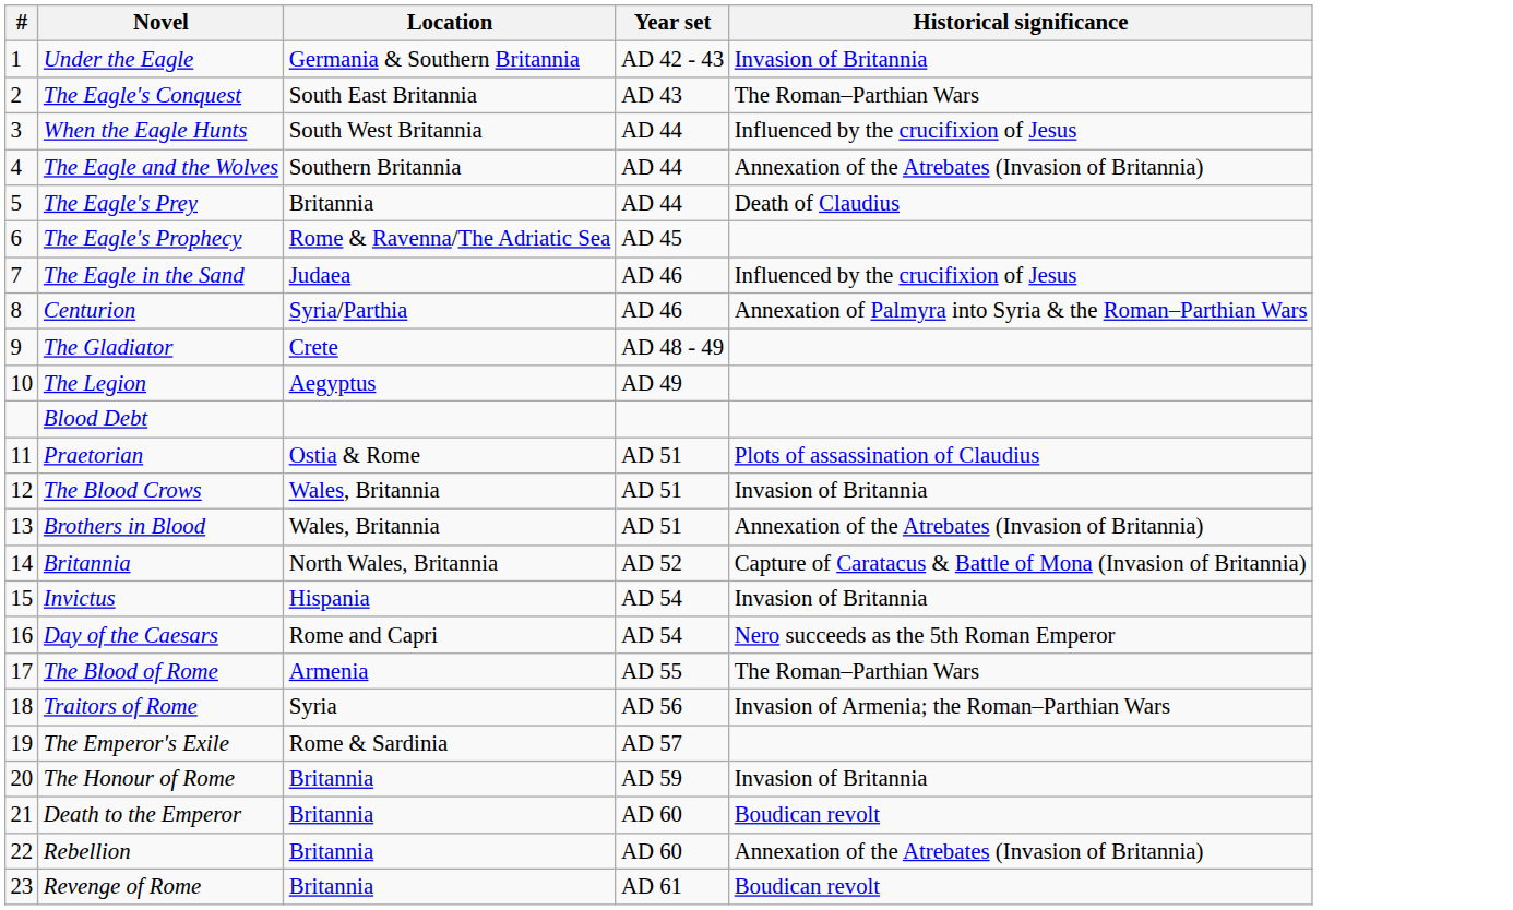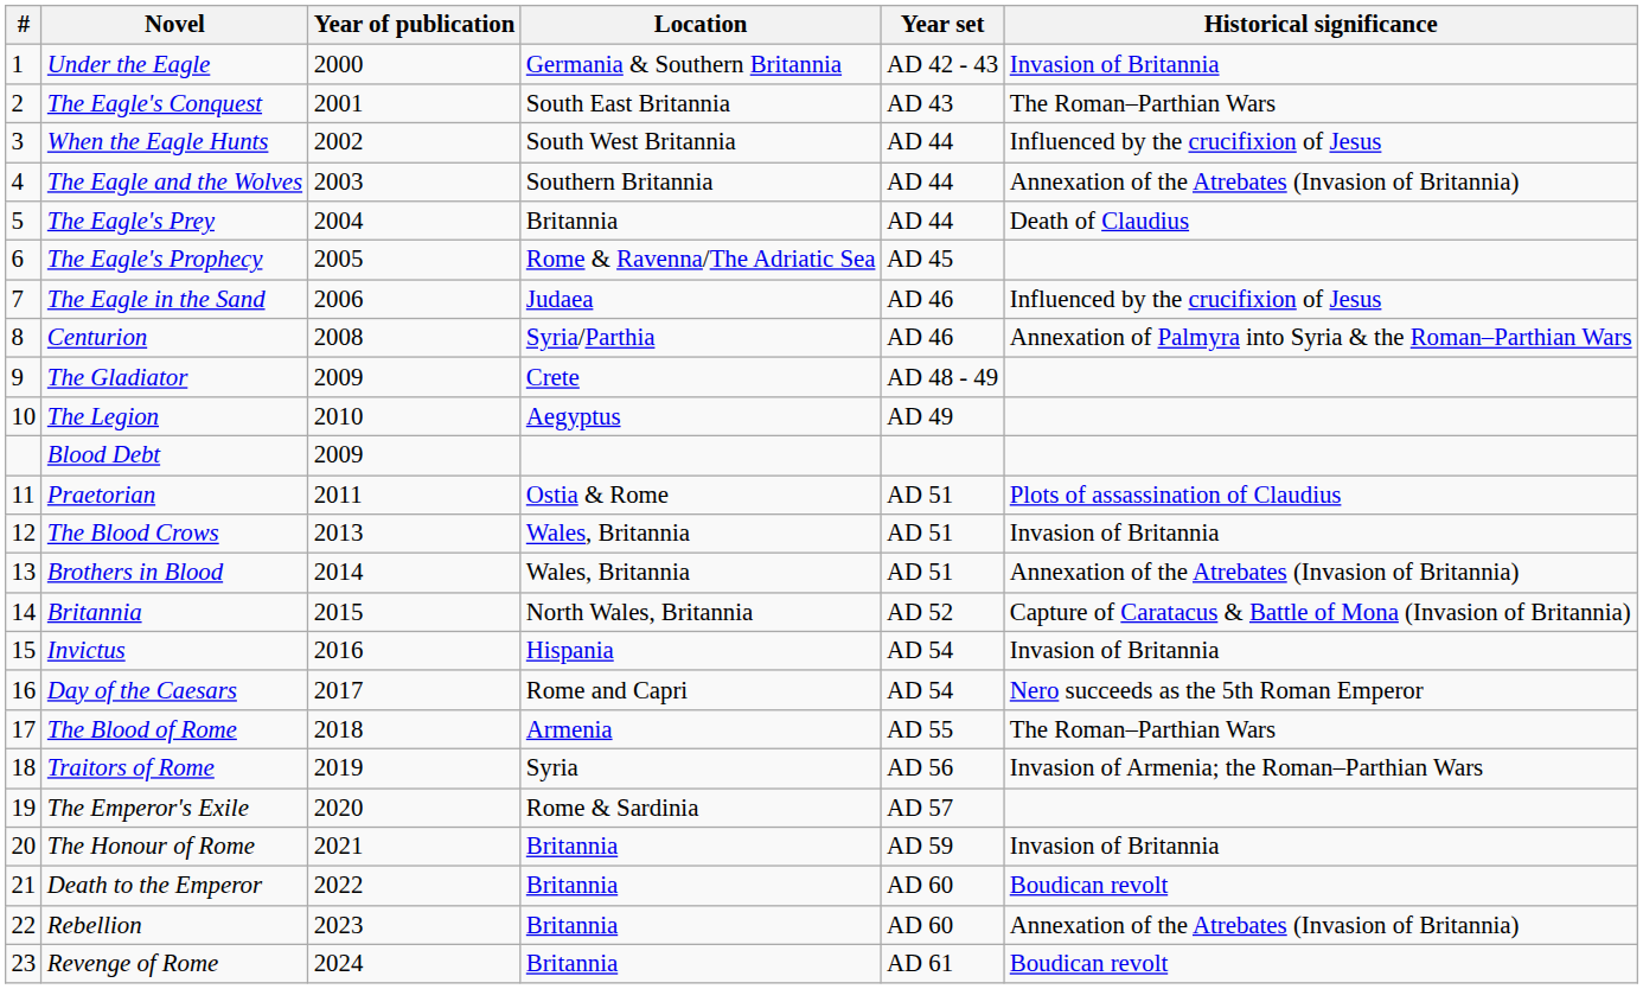 <table class="wikitable mw-collapsible">
 <tr>
 <th>#</th>
 <th>Novel</th>
+<th>Year of publication</th>
 <th>Location</th>
 <th>Year set</th>
 <th>Historical significance</th>
 </tr>
 <tr>
 <td>1</td>
 <td><em><a href='#'>Under the Eagle</a></em></td>
+<td>2000</td>
 <td><a href='#'>Germania</a> & Southern <a href='#'>Britannia</a></td>
 <td>AD 42 - 43</td>
 <td><a href='#'>Invasion of Britannia</a></td>
 </tr>
 <tr>
 <td>2</td>
 <td><em><a href='#'>The Eagle's Conquest</a></em></td>
+<td>2001</td>
 <td>South East Britannia</td>
 <td>AD 43</td>
 <td>The Roman–Parthian Wars</td>
 </tr>
 <tr>
 <td>3</td>
 <td><em><a href='#'>When the Eagle Hunts</a></em></td>
+<td>2002</td>
 <td>South West Britannia</td>
 <td>AD 44</td>
 <td>Influenced by the <a href='#'>crucifixion</a> of <a href='#'>Jesus</a></td>
 </tr>
 <tr>
 <td>4</td>
 <td><em><a href='#'>The Eagle and the Wolves</a></em></td>
+<td>2003</td>
 <td>Southern Britannia</td>
 <td>AD 44</td>
 <td>Annexation of the <a href='#'>Atrebates</a> (Invasion of Britannia)</td>
 </tr>
 <tr>
 <td>5</td>
 <td><em><a href='#'>The Eagle's Prey</a></em></td>
+<td>2004</td>
 <td>Britannia</td>
 <td>AD 44</td>
 <td>Death of <a href='#'>Claudius</a></td>
 </tr>
 <tr>
 <td>6</td>
 <td><em><a href='#'>The Eagle's Prophecy</a></em></td>
+<td>2005</td>
 <td><a href='#'>Rome</a> & <a href='#'>Ravenna</a>/<a href='#'>The Adriatic Sea</a></td>
 <td>AD 45</td>
 <td></td>
 </tr>
 <tr>
 <td>7</td>
 <td><em><a href='#'>The Eagle in the Sand</a></em></td>
+<td>2006</td>
 <td><a href='#'>Judaea</a></td>
 <td>AD 46</td>
 <td>Influenced by the <a href='#'>crucifixion</a> of <a href='#'>Jesus</a></td>
 </tr>
 <tr>
 <td>8</td>
 <td><em><a href='#'>Centurion</a></em></td>
+<td>2008</td>
 <td><a href='#'>Syria</a>/<a href='#'>Parthia</a></td>
 <td>AD 46</td>
 <td>Annexation of <a href='#'>Palmyra</a> into Syria & the <a href='#'>Roman–Parthian Wars</a></td>
 </tr>
 <tr>
 <td>9</td>
 <td><em><a href='#'>The Gladiator</a></em></td>
+<td>2009</td>
 <td><a href='#'>Crete</a></td>
 <td>AD 48 - 49</td>
 <td></td>
 </tr>
 <tr>
 <td>10</td>
 <td><em><a href='#'>The Legion</a></em></td>
+<td>2010</td>
 <td><a href='#'>Aegyptus</a></td>
 <td>AD 49</td>
 <td></td>
 </tr>
 <tr>
 <td></td>
 <td><em><a href='#'>Blood Debt</a></em></td>
+<td>2009</td>
 <td></td>
 <td></td>
 <td></td>
 </tr>
 <tr>
 <td>11</td>
 <td><em><a href='#'>Praetorian</a></em></td>
+<td>2011</td>
 <td><a href='#'>Ostia</a> & Rome</td>
 <td>AD 51</td>
 <td><a href='#'>Plots of assassination of Claudius</a></td>
 </tr>
 <tr>
 <td>12</td>
 <td><em><a href='#'>The Blood Crows</a></em></td>
+<td>2013</td>
 <td><a href='#'>Wales</a>, Britannia</td>
 <td>AD 51</td>
 <td>Invasion of Britannia</td>
 </tr>
 <tr>
 <td>13</td>
 <td><em><a href='#'>Brothers in Blood</a></em></td>
+<td>2014</td>
 <td>Wales, Britannia</td>
 <td>AD 51</td>
 <td>Annexation of the <a href='#'>Atrebates</a> (Invasion of Britannia)</td>
 </tr>
 <tr>
 <td>14</td>
 <td><em><a href='#'>Britannia</a></em></td>
+<td>2015</td>
 <td>North Wales, Britannia</td>
 <td>AD 52</td>
 <td>Capture of <a href='#'>Caratacus</a> & <a href='#'>Battle of Mona</a> (Invasion of Britannia)</td>
 </tr>
 <tr>
 <td>15</td>
 <td><em><a href='#'>Invictus</a></em></td>
+<td>2016</td>
 <td><a href='#'>Hispania</a></td>
 <td>AD 54</td>
 <td>Invasion of Britannia</td>
 </tr>
 <tr>
 <td>16</td>
 <td><em><a href='#'>Day of the Caesars</a></em></td>
+<td>2017</td>
 <td>Rome and Capri</td>
 <td>AD 54</td>
 <td><a href='#'>Nero</a> succeeds as the 5th Roman Emperor</td>
 </tr>
 <tr>
 <td>17</td>
 <td><em><a href='#'>The Blood of Rome</a></em></td>
+<td>2018</td>
 <td><a href='#'>Armenia</a></td>
 <td>AD 55</td>
 <td>The Roman–Parthian Wars</td>
 </tr>
 <tr>
 <td>18</td>
 <td><em><a href='#'>Traitors of Rome</a></em></td>
+<td>2019</td>
 <td>Syria</td>
 <td>AD 56</td>
 <td>Invasion of Armenia; the Roman–Parthian Wars</td>
 </tr>
 <tr>
 <td>19</td>
 <td><em>The Emperor's Exile</em></td>
+<td>2020</td>
 <td>Rome & Sardinia</td>
 <td>AD 57</td>
 <td></td>
 </tr>
 <tr>
 <td>20</td>
 <td><em>The Honour of Rome</em></td>
+<td>2021</td>
 <td><a href='#'>Britannia</a></td>
 <td>AD 59</td>
 <td>Invasion of Britannia</td>
 </tr>
 <tr>
 <td>21</td>
 <td><em>Death to the Emperor</em></td>
+<td>2022</td>
 <td><a href='#'>Britannia</a></td>
 <td>AD 60</td>
 <td><a href='#'>Boudican revolt</a></td>
 </tr>
 <tr>
 <td>22</td>
 <td><em>Rebellion</em></td>
+<td>2023</td>
 <td><a href='#'>Britannia</a></td>
 <td>AD 60</td>
 <td>Annexation of the <a href='#'>Atrebates</a> (Invasion of Britannia)</td>
 </tr>
 <tr>
 <td>23</td>
 <td><em>Revenge of Rome</em></td>
+<td>2024</td>
 <td><a href='#'>Britannia</a></td>
 <td>AD 61</td>
 <td><a href='#'>Boudican revolt</a></td>
 </tr>
 </table>
